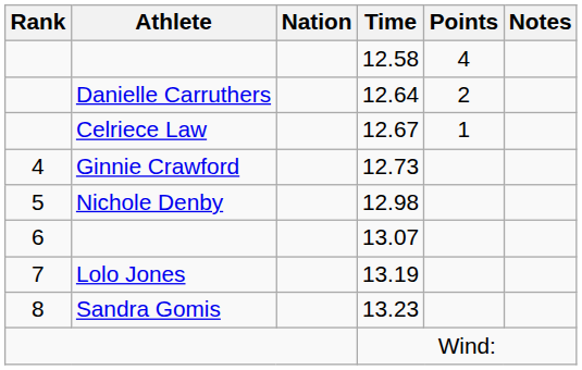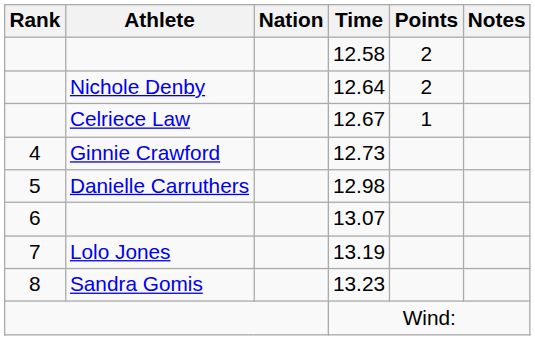 <table class="wikitable mw-datatable sortable" style="text-align:center;">
 <tr>
 <th>Rank</th>
 <th>Athlete</th>
 <th>Nation</th>
 <th>Time</th>
 <th>Points</th>
 <th>Notes</th>
 </tr>
 <tr>
 <td></td>
 <td align=left><a href='#'></a></td>
 <td align=left></td>
 <td>12.58</td>
-<td>4</td>
+<td>2</td>
 <td></td>
 </tr>
 <tr>
 <td></td>
-<td align=left><a href='#'>Danielle Carruthers</a></td>
+<td align=left><a href='#'>Nichole Denby</a></td>
 <td align=left></td>
 <td>12.64</td>
 <td>2</td>
 <td></td>
 </tr>
 <tr>
 <td></td>
 <td align=left><a href='#'>Celriece Law</a></td>
 <td align=left></td>
 <td>12.67</td>
 <td>1</td>
 <td></td>
 </tr>
 <tr>
 <td>4</td>
 <td align=left><a href='#'>Ginnie Crawford</a></td>
 <td align=left></td>
 <td>12.73</td>
 <td></td>
 <td></td>
 </tr>
 <tr>
 <td>5</td>
-<td align=left><a href='#'>Nichole Denby</a></td>
+<td align=left><a href='#'>Danielle Carruthers</a></td>
 <td align=left></td>
 <td>12.98</td>
 <td></td>
 <td></td>
 </tr>
 <tr>
 <td>6</td>
 <td align=left><a href='#'></a></td>
 <td align=left></td>
 <td>13.07</td>
 <td></td>
 <td></td>
 </tr>
 <tr>
 <td>7</td>
 <td align=left><a href='#'>Lolo Jones</a></td>
 <td align=left></td>
 <td>13.19</td>
 <td></td>
 <td></td>
 </tr>
 <tr>
 <td>8</td>
 <td align=left><a href='#'>Sandra Gomis</a></td>
 <td align=left></td>
 <td>13.23</td>
 <td></td>
 <td></td>
 </tr>
 <tr class="sortbottom">
 <td colspan=3></td>
 <td colspan=3>Wind: </td>
 </tr>
 </table>
